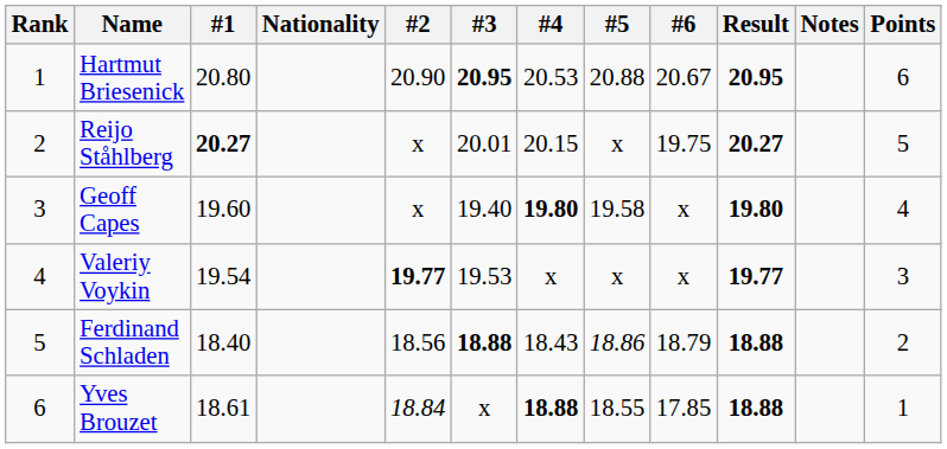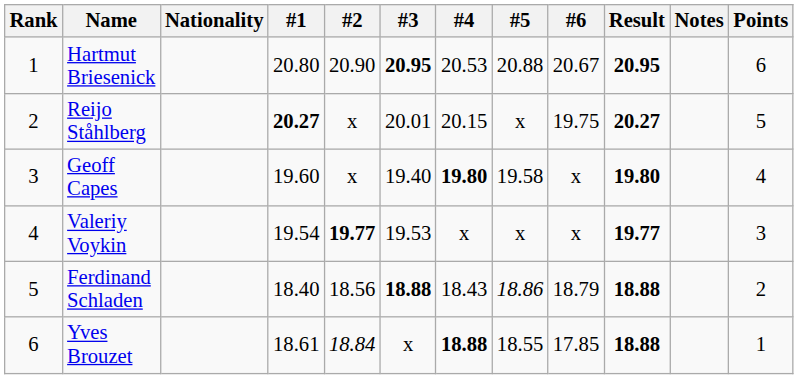 <table class="wikitable sortable" style="text-align:center">
 <tr>
 <th>Rank</th>
 <th>Name</th>
+<th>Nationality</th>
 <th>#1</th>
-<th>Nationality</th>
 <th>#2</th>
 <th>#3</th>
 <th>#4</th>
 <th>#5</th>
 <th>#6</th>
 <th>Result</th>
 <th>Notes</th>
 <th>Points</th>
 </tr>
 <tr>
 <td>1</td>
 <td align=left><a href='#'>Hartmut Briesenick</a></td>
+<td align=left></td>
 <td>20.80</td>
-<td align=left></td>
 <td>20.90</td>
 <td><strong>20.95</strong></td>
 <td>20.53</td>
 <td>20.88</td>
 <td>20.67</td>
 <td><strong>20.95</strong></td>
 <td></td>
 <td>6</td>
 </tr>
 <tr>
 <td>2</td>
 <td align=left><a href='#'>Reijo Ståhlberg</a></td>
+<td align=left></td>
 <td><strong>20.27</strong></td>
-<td align=left></td>
 <td>x</td>
 <td>20.01</td>
 <td>20.15</td>
 <td>x</td>
 <td>19.75</td>
 <td><strong>20.27</strong></td>
 <td></td>
 <td>5</td>
 </tr>
 <tr>
 <td>3</td>
 <td align=left><a href='#'>Geoff Capes</a></td>
+<td align=left></td>
 <td>19.60</td>
-<td align=left></td>
 <td>x</td>
 <td>19.40</td>
 <td><strong>19.80</strong></td>
 <td>19.58</td>
 <td>x</td>
 <td><strong>19.80</strong></td>
 <td></td>
 <td>4</td>
 </tr>
 <tr>
 <td>4</td>
 <td align=left><a href='#'>Valeriy Voykin</a></td>
+<td align=left></td>
 <td>19.54</td>
-<td align=left></td>
 <td><strong>19.77</strong></td>
 <td>19.53</td>
 <td>x</td>
 <td>x</td>
 <td>x</td>
 <td><strong>19.77</strong></td>
 <td></td>
 <td>3</td>
 </tr>
 <tr>
 <td>5</td>
 <td align=left><a href='#'>Ferdinand Schladen</a></td>
+<td align=left></td>
 <td>18.40</td>
-<td align=left></td>
 <td>18.56</td>
 <td><strong>18.88</strong></td>
 <td>18.43</td>
 <td><em>18.86</em></td>
 <td>18.79</td>
 <td><strong>18.88</strong></td>
 <td></td>
 <td>2</td>
 </tr>
 <tr>
 <td>6</td>
 <td align=left><a href='#'>Yves Brouzet</a></td>
+<td align=left></td>
 <td>18.61</td>
-<td align=left></td>
 <td><em>18.84</em></td>
 <td>x</td>
 <td><strong>18.88</strong></td>
 <td>18.55</td>
 <td>17.85</td>
 <td><strong>18.88</strong></td>
 <td></td>
 <td>1</td>
 </tr>
 </table>
